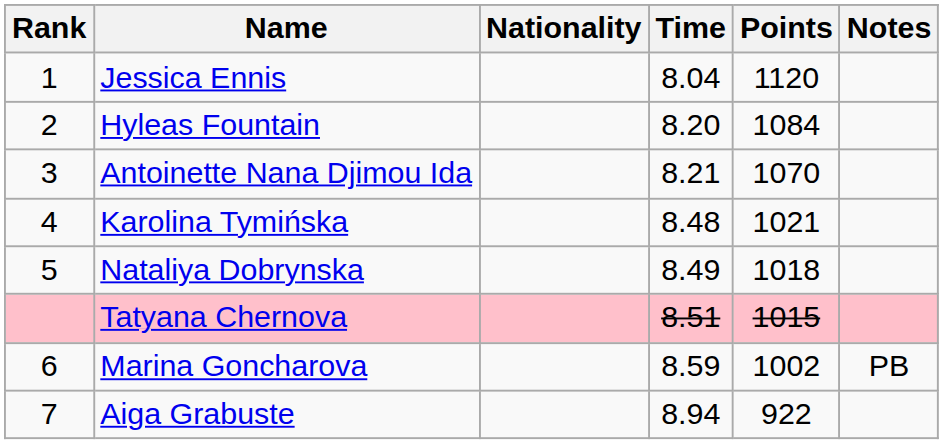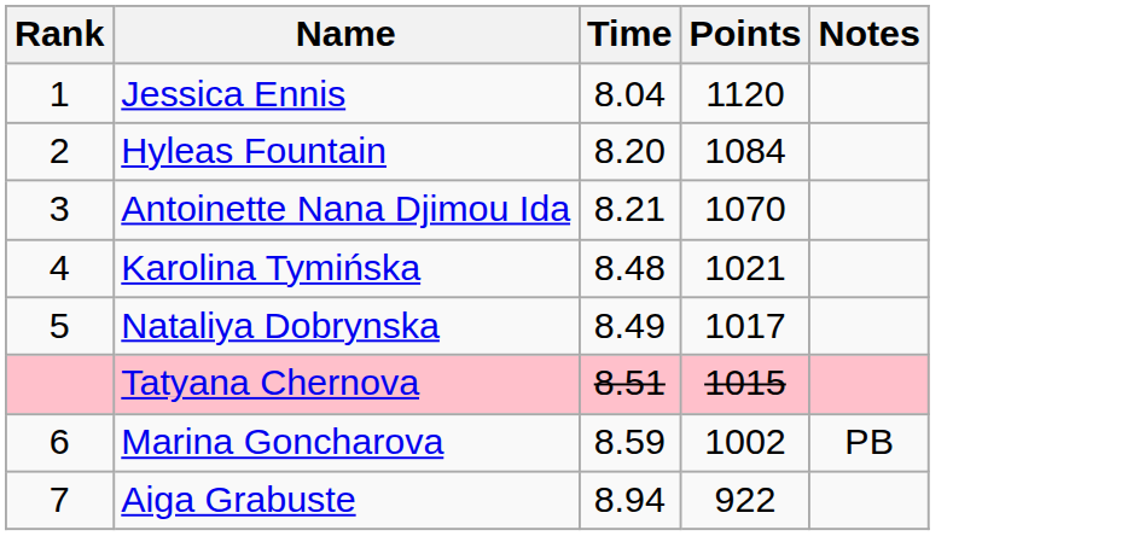 <table class="wikitable sortable" style="text-align:center">
 <tr>
 <th>Rank</th>
 <th>Name</th>
-<th>Nationality</th>
 <th>Time</th>
 <th>Points</th>
 <th>Notes</th>
 </tr>
 <tr>
 <td>1</td>
 <td align=left><a href='#'>Jessica Ennis</a></td>
-<td align=left></td>
 <td>8.04</td>
 <td>1120</td>
 <td></td>
 </tr>
 <tr>
 <td>2</td>
 <td align=left><a href='#'>Hyleas Fountain</a></td>
-<td align=left></td>
 <td>8.20</td>
 <td>1084</td>
 <td></td>
 </tr>
 <tr>
 <td>3</td>
 <td align=left><a href='#'>Antoinette Nana Djimou Ida</a></td>
-<td align=left></td>
 <td>8.21</td>
 <td>1070</td>
 <td></td>
 </tr>
 <tr>
 <td>4</td>
 <td align=left><a href='#'>Karolina Tymińska</a></td>
-<td align=left></td>
 <td>8.48</td>
 <td>1021</td>
 <td></td>
 </tr>
 <tr>
 <td>5</td>
 <td align=left><a href='#'>Nataliya Dobrynska</a></td>
-<td align=left></td>
 <td>8.49</td>
-<td>1018</td>
+<td>1017</td>
 <td></td>
 </tr>
 <tr bgcolor=pink>
 <td></td>
 <td align=left><a href='#'>Tatyana Chernova</a></td>
-<td align=left></td>
 <td><s>8.51</s></td>
 <td><s>1015</s></td>
 <td></td>
 </tr>
 <tr>
 <td>6</td>
 <td align=left><a href='#'>Marina Goncharova</a></td>
-<td align=left></td>
 <td>8.59</td>
 <td>1002</td>
 <td>PB</td>
 </tr>
 <tr>
 <td>7</td>
 <td align=left><a href='#'>Aiga Grabuste</a></td>
-<td align=left></td>
 <td>8.94</td>
 <td>922</td>
 <td></td>
 </tr>
 </table>
